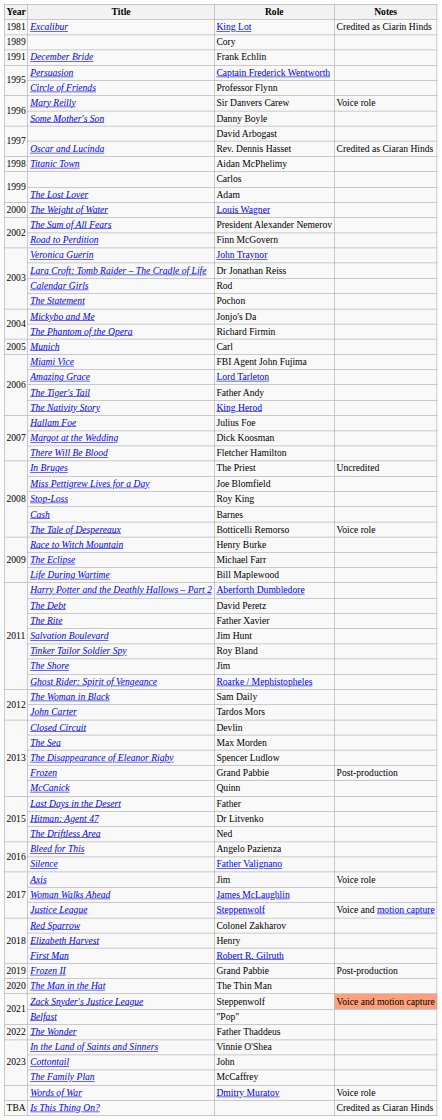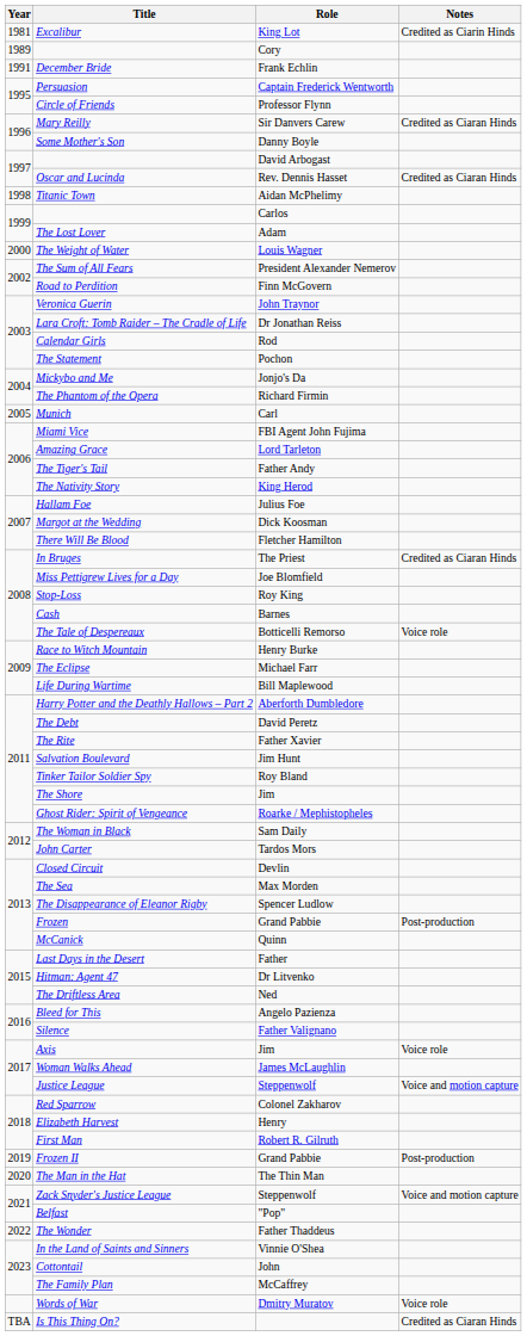 <table class="wikitable sortable unsortable">
 <tr>
 <th>Year</th>
 <th>Title</th>
 <th>Role</th>
 <th>Notes</th>
 </tr>
 <tr>
 <td>1981</td>
 <td><em><a href='#'>Excalibur</a></em></td>
 <td><a href='#'>King Lot</a></td>
 <td>Credited as Ciarin Hinds</td>
 </tr>
 <tr>
 <td>1989</td>
 <td><em></em></td>
 <td>Cory</td>
 <td></td>
 </tr>
 <tr>
 <td>1991</td>
 <td><em><a href='#'>December Bride</a></em></td>
 <td>Frank Echlin</td>
 <td></td>
 </tr>
 <tr>
 <td rowspan=2>1995</td>
 <td><em><a href='#'>Persuasion</a></em></td>
 <td [Frederick Wentworth (Persuasion)><a href='#'>Captain Frederick Wentworth</a></td>
 <td></td>
 </tr>
 <tr>
 <td><em><a href='#'>Circle of Friends</a></em></td>
 <td>Professor Flynn</td>
 <td></td>
 </tr>
 <tr>
 <td rowspan=2>1996</td>
 <td><em><a href='#'>Mary Reilly</a></em></td>
 <td>Sir Danvers Carew</td>
-<td>Voice role</td>
+<td>Credited as Ciaran Hinds</td>
 </tr>
 <tr>
 <td><em><a href='#'>Some Mother's Son</a></em></td>
 <td>Danny Boyle</td>
 <td></td>
 </tr>
 <tr>
 <td rowspan=2>1997</td>
 <td><em></em></td>
 <td>David Arbogast</td>
 <td></td>
 </tr>
 <tr>
 <td><em><a href='#'>Oscar and Lucinda</a></em></td>
 <td>Rev. Dennis Hasset</td>
 <td>Credited as Ciaran Hinds</td>
 </tr>
 <tr>
 <td>1998</td>
 <td><em><a href='#'>Titanic Town</a></em></td>
 <td>Aidan McPhelimy</td>
 <td></td>
 </tr>
 <tr>
 <td rowspan=2>1999</td>
 <td><em></em></td>
 <td>Carlos</td>
 <td></td>
 </tr>
 <tr>
 <td><em><a href='#'>The Lost Lover</a></em></td>
 <td>Adam</td>
 <td></td>
 </tr>
 <tr>
 <td>2000</td>
 <td><em><a href='#'>The Weight of Water</a></em></td>
 <td><a href='#'>Louis Wagner</a></td>
 <td></td>
 </tr>
 <tr>
 <td rowspan=2>2002</td>
 <td><em><a href='#'>The Sum of All Fears</a></em></td>
 <td>President Alexander Nemerov</td>
 <td></td>
 </tr>
 <tr>
 <td><em><a href='#'>Road to Perdition</a></em></td>
 <td>Finn McGovern</td>
 <td></td>
 </tr>
 <tr>
 <td rowspan=4>2003</td>
 <td><em><a href='#'>Veronica Guerin</a></em></td>
 <td><a href='#'>John Traynor</a></td>
 <td></td>
 </tr>
 <tr>
 <td><em><a href='#'>Lara Croft: Tomb Raider – The Cradle of Life</a></em></td>
 <td>Dr Jonathan Reiss</td>
 <td></td>
 </tr>
 <tr>
 <td><em><a href='#'>Calendar Girls</a></em></td>
 <td>Rod</td>
 <td></td>
 </tr>
 <tr>
 <td><em><a href='#'>The Statement</a></em></td>
 <td>Pochon</td>
 <td></td>
 </tr>
 <tr>
 <td rowspan=2>2004</td>
 <td><em><a href='#'>Mickybo and Me</a></em></td>
 <td>Jonjo's Da</td>
 <td></td>
 </tr>
 <tr>
 <td><em><a href='#'>The Phantom of the Opera</a></em></td>
 <td>Richard Firmin</td>
 <td></td>
 </tr>
 <tr>
 <td>2005</td>
 <td><em><a href='#'>Munich</a></em></td>
 <td>Carl</td>
 <td></td>
 </tr>
 <tr>
 <td rowspan=4>2006</td>
 <td><em><a href='#'>Miami Vice</a></em></td>
 <td>FBI Agent John Fujima</td>
 <td></td>
 </tr>
 <tr>
 <td><em><a href='#'>Amazing Grace</a></em></td>
 <td><a href='#'>Lord Tarleton</a></td>
 <td></td>
 </tr>
 <tr>
 <td><em><a href='#'>The Tiger's Tail</a></em></td>
 <td>Father Andy</td>
 <td></td>
 </tr>
 <tr>
 <td><em><a href='#'>The Nativity Story</a></em></td>
 <td><a href='#'>King Herod</a></td>
 <td></td>
 </tr>
 <tr>
 <td rowspan=3>2007</td>
 <td><em><a href='#'>Hallam Foe</a></em></td>
 <td>Julius Foe</td>
 <td></td>
 </tr>
 <tr>
 <td><em><a href='#'>Margot at the Wedding</a></em></td>
 <td>Dick Koosman</td>
 <td></td>
 </tr>
 <tr>
 <td><em><a href='#'>There Will Be Blood</a></em></td>
 <td>Fletcher Hamilton</td>
 <td></td>
 </tr>
 <tr>
 <td rowspan=5>2008</td>
 <td><em><a href='#'>In Bruges</a></em></td>
 <td>The Priest</td>
-<td>Uncredited</td>
+<td>Credited as Ciaran Hinds</td>
 </tr>
 <tr>
 <td><em><a href='#'>Miss Pettigrew Lives for a Day</a></em></td>
 <td>Joe Blomfield</td>
 <td></td>
 </tr>
 <tr>
 <td><em><a href='#'>Stop-Loss</a></em></td>
 <td>Roy King</td>
 <td></td>
 </tr>
 <tr>
 <td><em><a href='#'>Cash</a></em></td>
 <td>Barnes</td>
 <td></td>
 </tr>
 <tr>
 <td><em><a href='#'>The Tale of Despereaux</a></em></td>
 <td>Botticelli Remorso</td>
 <td>Voice role</td>
 </tr>
 <tr>
 <td rowspan=3>2009</td>
 <td><em><a href='#'>Race to Witch Mountain</a></em></td>
 <td>Henry Burke</td>
 <td></td>
 </tr>
 <tr>
 <td><em><a href='#'>The Eclipse</a></em></td>
 <td>Michael Farr</td>
 <td></td>
 </tr>
 <tr>
 <td><em><a href='#'>Life During Wartime</a></em></td>
 <td>Bill Maplewood</td>
 <td></td>
 </tr>
 <tr>
 <td rowspan=7>2011</td>
 <td><em><a href='#'>Harry Potter and the Deathly Hallows – Part 2</a></em></td>
 <td><a href='#'>Aberforth Dumbledore</a></td>
 <td></td>
 </tr>
 <tr>
 <td><em><a href='#'>The Debt</a></em></td>
 <td>David Peretz</td>
 <td></td>
 </tr>
 <tr>
 <td><em><a href='#'>The Rite</a></em></td>
 <td>Father Xavier</td>
 <td></td>
 </tr>
 <tr>
 <td><em><a href='#'>Salvation Boulevard</a></em></td>
 <td>Jim Hunt</td>
 <td></td>
 </tr>
 <tr>
 <td><em><a href='#'>Tinker Tailor Soldier Spy</a></em></td>
 <td>Roy Bland</td>
 <td></td>
 </tr>
 <tr>
 <td><em><a href='#'>The Shore</a></em></td>
 <td>Jim</td>
 <td></td>
 </tr>
 <tr>
 <td><em><a href='#'>Ghost Rider: Spirit of Vengeance</a></em></td>
 <td><a href='#'>Roarke / Mephistopheles</a></td>
 <td></td>
 </tr>
 <tr>
 <td rowspan=2>2012</td>
 <td><em><a href='#'>The Woman in Black</a></em></td>
 <td>Sam Daily</td>
 <td></td>
 </tr>
 <tr>
 <td><em><a href='#'>John Carter</a></em></td>
 <td>Tardos Mors</td>
 <td></td>
 </tr>
 <tr>
 <td rowspan=5>2013</td>
 <td><em><a href='#'>Closed Circuit</a></em></td>
 <td>Devlin</td>
 <td></td>
 </tr>
 <tr>
 <td><em><a href='#'>The Sea</a></em></td>
 <td>Max Morden</td>
 <td></td>
 </tr>
 <tr>
 <td><em><a href='#'>The Disappearance of Eleanor Rigby</a></em></td>
 <td>Spencer Ludlow</td>
 <td></td>
 </tr>
 <tr>
 <td><em><a href='#'>Frozen</a></em></td>
 <td>Grand Pabbie</td>
 <td>Post-production</td>
 </tr>
 <tr>
 <td><em><a href='#'>McCanick</a></em></td>
 <td>Quinn</td>
 <td></td>
 </tr>
 <tr>
 <td rowspan=3>2015</td>
 <td><em><a href='#'>Last Days in the Desert</a></em></td>
 <td>Father</td>
 <td></td>
 </tr>
 <tr>
 <td><em><a href='#'>Hitman: Agent 47</a></em></td>
 <td>Dr Litvenko</td>
 <td></td>
 </tr>
 <tr>
 <td><em><a href='#'>The Driftless Area</a></em></td>
 <td>Ned</td>
 <td></td>
 </tr>
 <tr>
 <td rowspan=2>2016</td>
 <td><em><a href='#'>Bleed for This</a></em></td>
 <td>Angelo Pazienza</td>
 <td></td>
 </tr>
 <tr>
 <td><em><a href='#'>Silence</a></em></td>
 <td><a href='#'>Father Valignano</a></td>
 <td></td>
 </tr>
 <tr>
 <td rowspan=3>2017</td>
 <td><em><a href='#'>Axis</a></em></td>
 <td>Jim</td>
 <td>Voice role</td>
 </tr>
 <tr>
 <td><em><a href='#'>Woman Walks Ahead</a></em></td>
 <td><a href='#'>James McLaughlin</a></td>
 <td></td>
 </tr>
 <tr>
 <td><em><a href='#'>Justice League</a></em></td>
 <td><a href='#'>Steppenwolf</a></td>
 <td>Voice and <a href='#'>motion capture</a></td>
 </tr>
 <tr>
 <td rowspan=3>2018</td>
 <td><em><a href='#'>Red Sparrow</a></em></td>
 <td>Colonel Zakharov</td>
 <td></td>
 </tr>
 <tr>
 <td><em><a href='#'>Elizabeth Harvest</a></em></td>
 <td>Henry</td>
 <td></td>
 </tr>
 <tr>
 <td><em><a href='#'>First Man</a></em></td>
 <td><a href='#'>Robert R. Gilruth</a></td>
 <td></td>
 </tr>
 <tr>
 <td>2019</td>
 <td><em><a href='#'>Frozen II</a></em></td>
 <td>Grand Pabbie</td>
 <td>Post-production</td>
 </tr>
 <tr>
 <td>2020</td>
 <td><em><a href='#'>The Man in the Hat</a></em></td>
 <td>The Thin Man</td>
 <td></td>
 </tr>
 <tr>
 <td rowspan=2>2021</td>
 <td><em><a href='#'>Zack Snyder's Justice League</a></em></td>
 <td>Steppenwolf</td>
-<td style="background: lightsalmon;">Voice and motion capture</td>
+<td>Voice and motion capture</td>
 </tr>
 <tr>
 <td><em><a href='#'>Belfast</a></em></td>
 <td>"Pop"</td>
 <td></td>
 </tr>
 <tr>
 <td>2022</td>
 <td><em><a href='#'>The Wonder</a></em></td>
 <td>Father Thaddeus</td>
 <td></td>
 </tr>
 <tr>
 <td rowspan=3>2023</td>
 <td><em><a href='#'>In the Land of Saints and Sinners</a></em></td>
 <td>Vinnie O'Shea</td>
 <td></td>
 </tr>
 <tr>
 <td><em><a href='#'>Cottontail</a></em></td>
 <td>John</td>
 <td></td>
 </tr>
 <tr>
 <td><em><a href='#'>The Family Plan</a></em></td>
 <td>McCaffrey</td>
 <td></td>
 </tr>
 <tr>
 <td></td>
 <td><em><a href='#'>Words of War</a></em></td>
 <td><a href='#'>Dmitry Muratov</a></td>
 <td>Voice role</td>
 </tr>
 <tr>
 <td>TBA</td>
 <td><em><a href='#'>Is This Thing On?</a></em></td>
 <td></td>
 <td>Credited as Ciaran Hinds</td>
 </tr>
 </table>
